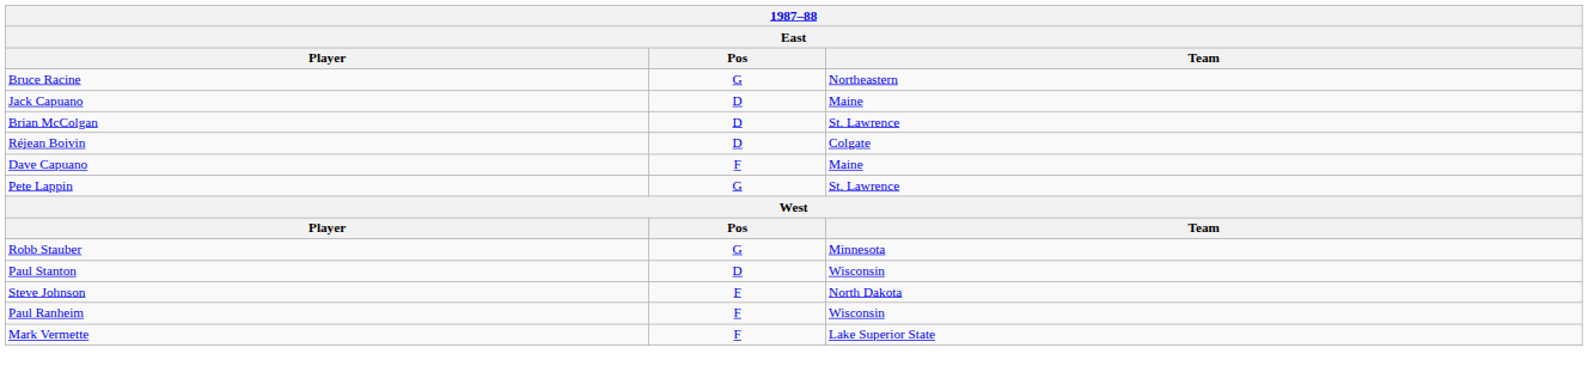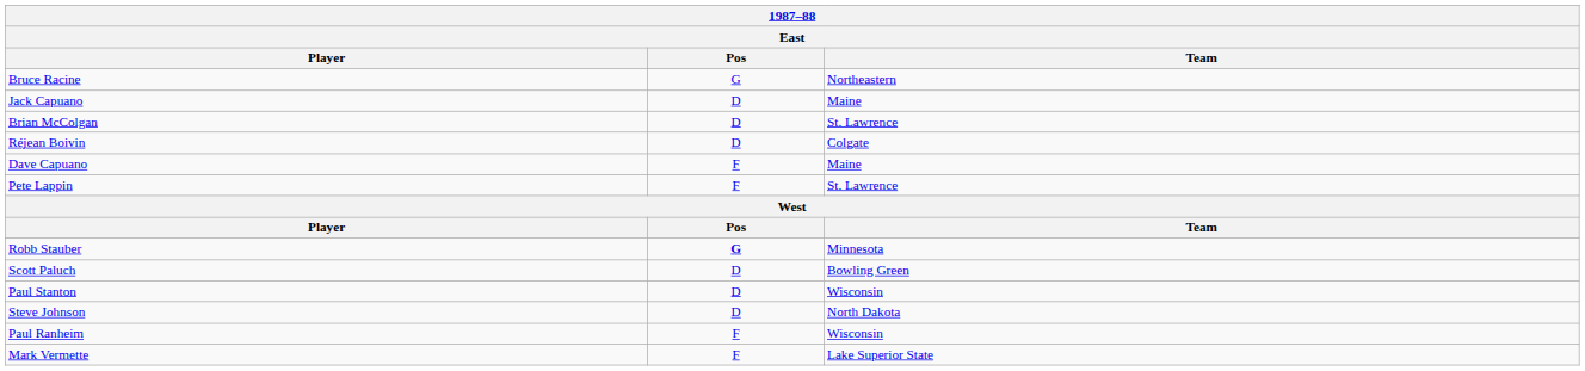 <table class="wikitable" width=95%>
 <tr>
 <th colspan=3><a href='#'>1987–88</a></th>
 </tr>
 <tr>
 <th colspan=3><strong>East</strong></th>
 </tr>
 <tr>
 <th>Player</th>
 <th>Pos</th>
 <th>Team</th>
 </tr>
 <tr>
 <td><a href='#'>Bruce Racine</a></td>
 <td style="text-align:center;"><a href='#'>G</a></td>
 <td><a href='#'>Northeastern</a></td>
 </tr>
 <tr>
 <td><a href='#'>Jack Capuano</a></td>
 <td style="text-align:center;"><a href='#'>D</a></td>
 <td><a href='#'>Maine</a></td>
 </tr>
 <tr>
 <td><a href='#'>Brian McColgan</a></td>
 <td style="text-align:center;"><a href='#'>D</a></td>
 <td><a href='#'>St. Lawrence</a></td>
 </tr>
 <tr>
 <td><a href='#'>Réjean Boivin</a></td>
 <td style="text-align:center;"><a href='#'>D</a></td>
 <td><a href='#'>Colgate</a></td>
 </tr>
 <tr>
 <td><a href='#'>Dave Capuano</a></td>
 <td style="text-align:center;"><a href='#'>F</a></td>
 <td><a href='#'>Maine</a></td>
 </tr>
 <tr>
 <td><a href='#'>Pete Lappin</a></td>
-<td style="text-align:center;"><a href='#'>G</a></td>
+<td style="text-align:center;"><a href='#'>F</a></td>
 <td><a href='#'>St. Lawrence</a></td>
 </tr>
 <tr>
 <th colspan=3><strong>West</strong></th>
 </tr>
 <tr>
 <th>Player</th>
 <th>Pos</th>
 <th>Team</th>
 </tr>
 <tr>
 <td><a href='#'>Robb Stauber</a></td>
-<td style="text-align:center;"><a href='#'>G</a></td>
+<td style="text-align:center;"><strong><a href='#'>G</a></strong></td>
 <td><a href='#'>Minnesota</a></td>
+</tr>
+<tr>
+<td><a href='#'>Scott Paluch</a></td>
+<td style="text-align:center;"><a href='#'>D</a></td>
+<td><a href='#'>Bowling Green</a></td>
 </tr>
 <tr>
 <td><a href='#'>Paul Stanton</a></td>
 <td style="text-align:center;"><a href='#'>D</a></td>
 <td><a href='#'>Wisconsin</a></td>
 </tr>
 <tr>
 <td><a href='#'>Steve Johnson</a></td>
-<td style="text-align:center;"><a href='#'>F</a></td>
+<td style="text-align:center;"><a href='#'>D</a></td>
 <td><a href='#'>North Dakota</a></td>
 </tr>
 <tr>
 <td><a href='#'>Paul Ranheim</a></td>
 <td style="text-align:center;"><a href='#'>F</a></td>
 <td><a href='#'>Wisconsin</a></td>
 </tr>
 <tr>
 <td><a href='#'>Mark Vermette</a></td>
 <td style="text-align:center;"><a href='#'>F</a></td>
 <td><a href='#'>Lake Superior State</a></td>
 </tr>
 </table>
